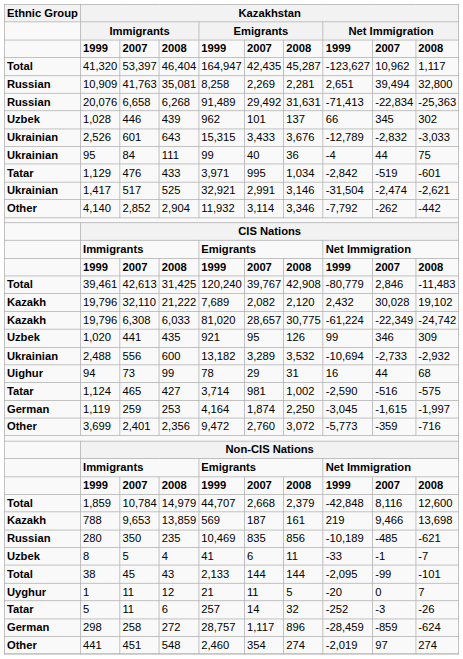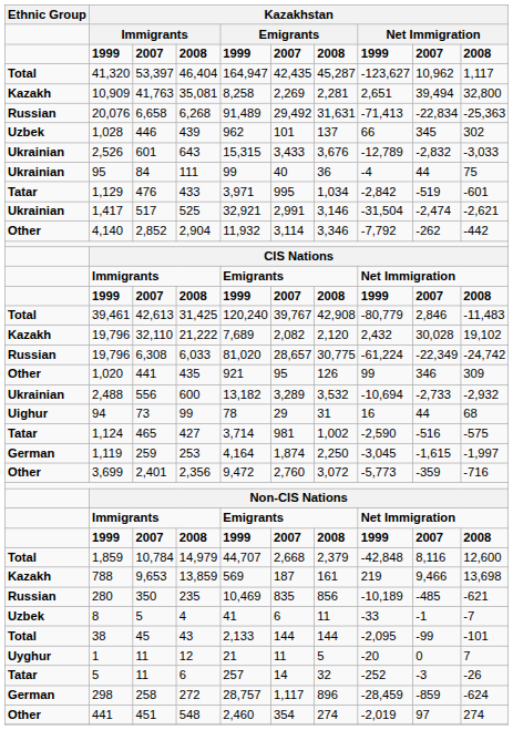 <table class="wikitable">
 <tr>
 <th><strong>Ethnic Group</strong></th>
 <th colspan=9><strong>Kazakhstan</strong></th>
 </tr>
 <tr --->
 <td></td>
 <th colspan=3><strong>Immigrants</strong></th>
 <th colspan=3><strong>Emigrants</strong></th>
 <th colspan=3><strong>Net Immigration</strong></th>
 </tr>
 <tr --->
 <td></td>
 <td><strong>1999</strong></td>
 <td><strong>2007</strong></td>
 <td><strong>2008</strong></td>
 <td><strong>1999</strong></td>
 <td><strong>2007</strong></td>
 <td><strong>2008</strong></td>
 <td><strong>1999</strong></td>
 <td><strong>2007</strong></td>
 <td><strong>2008</strong></td>
 </tr>
 <tr --->
 <td><strong>Total</strong></td>
 <td>41,320</td>
 <td>53,397</td>
 <td>46,404</td>
 <td>164,947</td>
 <td>42,435</td>
 <td>45,287</td>
 <td>-123,627</td>
 <td>10,962</td>
 <td>1,117</td>
 </tr>
 <tr --->
-<td><strong>Russian</strong></td>
+<td><strong>Kazakh</strong></td>
 <td>10,909</td>
 <td>41,763</td>
 <td>35,081</td>
 <td>8,258</td>
 <td>2,269</td>
 <td>2,281</td>
 <td>2,651</td>
 <td>39,494</td>
 <td>32,800</td>
 </tr>
 <tr --->
 <td><strong>Russian</strong></td>
 <td>20,076</td>
 <td>6,658</td>
 <td>6,268</td>
 <td>91,489</td>
 <td>29,492</td>
 <td>31,631</td>
 <td>-71,413</td>
 <td>-22,834</td>
 <td>-25,363</td>
 </tr>
 <tr --->
 <td><strong>Uzbek</strong></td>
 <td>1,028</td>
 <td>446</td>
 <td>439</td>
 <td>962</td>
 <td>101</td>
 <td>137</td>
 <td>66</td>
 <td>345</td>
 <td>302</td>
 </tr>
 <tr --->
 <td><strong>Ukrainian</strong></td>
 <td>2,526</td>
 <td>601</td>
 <td>643</td>
 <td>15,315</td>
 <td>3,433</td>
 <td>3,676</td>
 <td>-12,789</td>
 <td>-2,832</td>
 <td>-3,033</td>
 </tr>
 <tr --->
 <td><strong>Ukrainian</strong></td>
 <td>95</td>
 <td>84</td>
 <td>111</td>
 <td>99</td>
 <td>40</td>
 <td>36</td>
 <td>-4</td>
 <td>44</td>
 <td>75</td>
 </tr>
 <tr --->
 <td><strong>Tatar</strong></td>
 <td>1,129</td>
 <td>476</td>
 <td>433</td>
 <td>3,971</td>
 <td>995</td>
 <td>1,034</td>
 <td>-2,842</td>
 <td>-519</td>
 <td>-601</td>
 </tr>
 <tr --->
 <td><strong>Ukrainian</strong></td>
 <td>1,417</td>
 <td>517</td>
 <td>525</td>
 <td>32,921</td>
 <td>2,991</td>
 <td>3,146</td>
 <td>-31,504</td>
 <td>-2,474</td>
 <td>-2,621</td>
 </tr>
 <tr --->
 <td><strong>Other</strong></td>
 <td>4,140</td>
 <td>2,852</td>
 <td>2,904</td>
 <td>11,932</td>
 <td>3,114</td>
 <td>3,346</td>
 <td>-7,792</td>
 <td>-262</td>
 <td>-442</td>
 </tr>
 <tr --->
 <td colspan=10></td>
 </tr>
 <tr --->
 <td></td>
 <th colspan=9><strong>CIS Nations</strong></th>
 </tr>
 <tr --->
 <td></td>
 <td colspan=3><strong>Immigrants</strong></td>
 <td colspan=3><strong>Emigrants</strong></td>
 <td colspan=3><strong>Net Immigration</strong></td>
 </tr>
 <tr --->
 <td></td>
 <td><strong>1999</strong></td>
 <td><strong>2007</strong></td>
 <td><strong>2008</strong></td>
 <td><strong>1999</strong></td>
 <td><strong>2007</strong></td>
 <td><strong>2008</strong></td>
 <td><strong>1999</strong></td>
 <td><strong>2007</strong></td>
 <td><strong>2008</strong></td>
 </tr>
 <tr --->
 <td><strong>Total</strong></td>
 <td>39,461</td>
 <td>42,613</td>
 <td>31,425</td>
 <td>120,240</td>
 <td>39,767</td>
 <td>42,908</td>
 <td>-80,779</td>
 <td>2,846</td>
 <td>-11,483</td>
 </tr>
 <tr --->
 <td><strong>Kazakh</strong></td>
 <td>19,796</td>
 <td>32,110</td>
 <td>21,222</td>
 <td>7,689</td>
 <td>2,082</td>
 <td>2,120</td>
 <td>2,432</td>
 <td>30,028</td>
 <td>19,102</td>
 </tr>
 <tr --->
-<td><strong>Kazakh</strong></td>
+<td><strong>Russian</strong></td>
 <td>19,796</td>
 <td>6,308</td>
 <td>6,033</td>
 <td>81,020</td>
 <td>28,657</td>
 <td>30,775</td>
 <td>-61,224</td>
 <td>-22,349</td>
 <td>-24,742</td>
 </tr>
 <tr --->
-<td><strong>Uzbek</strong></td>
+<td><strong>Other</strong></td>
 <td>1,020</td>
 <td>441</td>
 <td>435</td>
 <td>921</td>
 <td>95</td>
 <td>126</td>
 <td>99</td>
 <td>346</td>
 <td>309</td>
 </tr>
 <tr --->
 <td><strong>Ukrainian</strong></td>
 <td>2,488</td>
 <td>556</td>
 <td>600</td>
 <td>13,182</td>
 <td>3,289</td>
 <td>3,532</td>
 <td>-10,694</td>
 <td>-2,733</td>
 <td>-2,932</td>
 </tr>
 <tr --->
 <td><strong>Uighur</strong></td>
 <td>94</td>
 <td>73</td>
 <td>99</td>
 <td>78</td>
 <td>29</td>
 <td>31</td>
 <td>16</td>
 <td>44</td>
 <td>68</td>
 </tr>
 <tr --->
 <td><strong>Tatar</strong></td>
 <td>1,124</td>
 <td>465</td>
 <td>427</td>
 <td>3,714</td>
 <td>981</td>
 <td>1,002</td>
 <td>-2,590</td>
 <td>-516</td>
 <td>-575</td>
 </tr>
 <tr --->
 <td><strong>German</strong></td>
 <td>1,119</td>
 <td>259</td>
 <td>253</td>
 <td>4,164</td>
 <td>1,874</td>
 <td>2,250</td>
 <td>-3,045</td>
 <td>-1,615</td>
 <td>-1,997</td>
 </tr>
 <tr --->
 <td><strong>Other</strong></td>
 <td>3,699</td>
 <td>2,401</td>
 <td>2,356</td>
 <td>9,472</td>
 <td>2,760</td>
 <td>3,072</td>
 <td>-5,773</td>
 <td>-359</td>
 <td>-716</td>
 </tr>
 <tr --->
 <td colspan=10></td>
 </tr>
 <tr --->
 <td></td>
 <th colspan=10><strong>Non-CIS Nations</strong></th>
 </tr>
 <tr --->
 <td></td>
 <td colspan=3><strong>Immigrants</strong></td>
 <td colspan=3><strong>Emigrants</strong></td>
 <td colspan=3><strong>Net Immigration</strong></td>
 </tr>
 <tr --->
 <td></td>
 <td><strong>1999</strong></td>
 <td><strong>2007</strong></td>
 <td><strong>2008</strong></td>
 <td><strong>1999</strong></td>
 <td><strong>2007</strong></td>
 <td><strong>2008</strong></td>
 <td><strong>1999</strong></td>
 <td><strong>2007</strong></td>
 <td><strong>2008</strong></td>
 </tr>
 <tr --->
 <td><strong>Total</strong></td>
 <td>1,859</td>
 <td>10,784</td>
 <td>14,979</td>
 <td>44,707</td>
 <td>2,668</td>
 <td>2,379</td>
 <td>-42,848</td>
 <td>8,116</td>
 <td>12,600</td>
 </tr>
 <tr --->
 <td><strong>Kazakh</strong></td>
 <td>788</td>
 <td>9,653</td>
 <td>13,859</td>
 <td>569</td>
 <td>187</td>
 <td>161</td>
 <td>219</td>
 <td>9,466</td>
 <td>13,698</td>
 </tr>
 <tr --->
 <td><strong>Russian</strong></td>
 <td>280</td>
 <td>350</td>
 <td>235</td>
 <td>10,469</td>
 <td>835</td>
 <td>856</td>
 <td>-10,189</td>
 <td>-485</td>
 <td>-621</td>
 </tr>
 <tr --->
 <td><strong>Uzbek</strong></td>
 <td>8</td>
 <td>5</td>
 <td>4</td>
 <td>41</td>
 <td>6</td>
 <td>11</td>
 <td>-33</td>
 <td>-1</td>
 <td>-7</td>
 </tr>
 <tr --->
 <td><strong>Total</strong></td>
 <td>38</td>
 <td>45</td>
 <td>43</td>
 <td>2,133</td>
 <td>144</td>
 <td>144</td>
 <td>-2,095</td>
 <td>-99</td>
 <td>-101</td>
 </tr>
 <tr --->
 <td><strong>Uyghur</strong></td>
 <td>1</td>
 <td>11</td>
 <td>12</td>
 <td>21</td>
 <td>11</td>
 <td>5</td>
 <td>-20</td>
 <td>0</td>
 <td>7</td>
 </tr>
 <tr --->
 <td><strong>Tatar</strong></td>
 <td>5</td>
 <td>11</td>
 <td>6</td>
 <td>257</td>
 <td>14</td>
 <td>32</td>
 <td>-252</td>
 <td>-3</td>
 <td>-26</td>
 </tr>
 <tr --->
 <td><strong>German</strong></td>
 <td>298</td>
 <td>258</td>
 <td>272</td>
 <td>28,757</td>
 <td>1,117</td>
 <td>896</td>
 <td>-28,459</td>
 <td>-859</td>
 <td>-624</td>
 </tr>
 <tr --->
 <td><strong>Other</strong></td>
 <td>441</td>
 <td>451</td>
 <td>548</td>
 <td>2,460</td>
 <td>354</td>
 <td>274</td>
 <td>-2,019</td>
 <td>97</td>
 <td>274</td>
 </tr>
 <tr --->
 </tr>
 </table>
